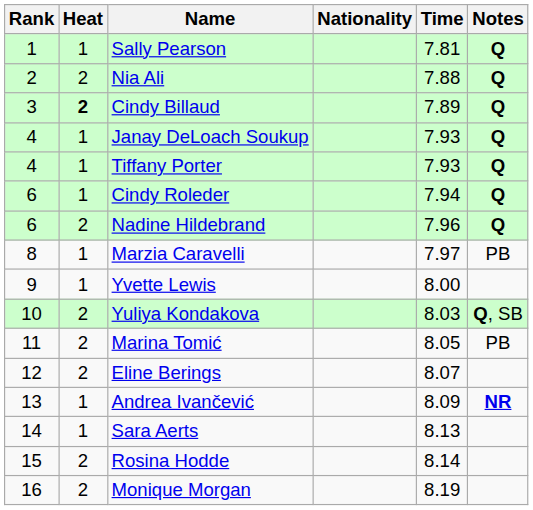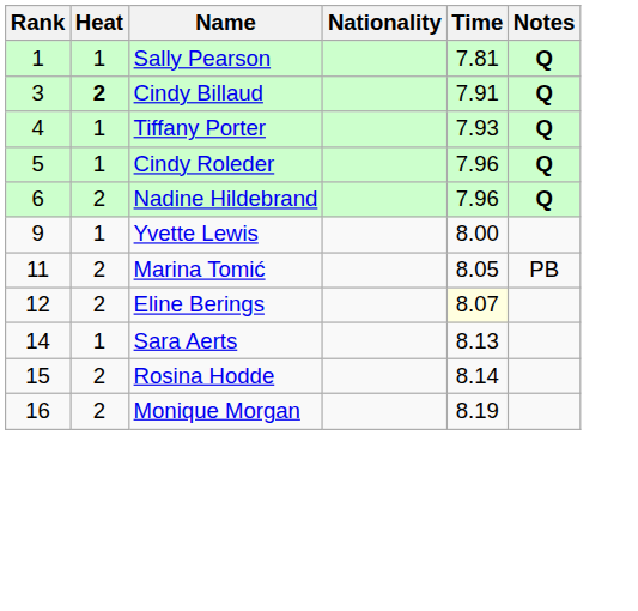 <table class="wikitable sortable" style="text-align:center">
 <tr>
 <th>Rank</th>
 <th>Heat</th>
 <th>Name</th>
 <th>Nationality</th>
 <th>Time</th>
 <th>Notes</th>
 </tr>
 <tr bgcolor=#ccffcc>
 <td>1</td>
 <td>1</td>
 <td align=left><a href='#'>Sally Pearson</a></td>
 <td align=left></td>
 <td>7.81</td>
 <td><strong>Q</strong></td>
 </tr>
 <tr bgcolor=#ccffcc>
-<td>2</td>
-<td>2</td>
-<td align=left><a href='#'>Nia Ali</a></td>
-<td align=left></td>
-<td>7.88</td>
-<td><strong>Q</strong></td>
-</tr>
-<tr bgcolor=#ccffcc>
 <td>3</td>
 <td><strong>2</strong></td>
 <td align=left><a href='#'>Cindy Billaud</a></td>
 <td align=left></td>
-<td>7.89</td>
-<td><strong>Q</strong></td>
-</tr>
-<tr bgcolor=#ccffcc>
-<td>4</td>
-<td>1</td>
-<td align=left><a href='#'>Janay DeLoach Soukup</a></td>
-<td align=left></td>
-<td>7.93</td>
+<td>7.91</td>
 <td><strong>Q</strong></td>
 </tr>
 <tr bgcolor=#ccffcc>
 <td>4</td>
 <td>1</td>
 <td align=left><a href='#'>Tiffany Porter</a></td>
 <td align=left></td>
 <td>7.93</td>
 <td><strong>Q</strong></td>
 </tr>
 <tr bgcolor=#ccffcc>
-<td>6</td>
+<td>5</td>
 <td>1</td>
 <td align=left><a href='#'>Cindy Roleder</a></td>
 <td align=left></td>
-<td>7.94</td>
+<td>7.96</td>
 <td><strong>Q</strong></td>
 </tr>
 <tr bgcolor=#ccffcc>
 <td>6</td>
 <td>2</td>
 <td align=left><a href='#'>Nadine Hildebrand</a></td>
 <td align=left></td>
 <td>7.96</td>
 <td><strong>Q</strong></td>
 </tr>
 <tr>
-<td>8</td>
-<td>1</td>
-<td align=left><a href='#'>Marzia Caravelli</a></td>
-<td align=left></td>
-<td>7.97</td>
-<td>PB</td>
-</tr>
-<tr>
 <td>9</td>
 <td>1</td>
 <td align=left><a href='#'>Yvette Lewis</a></td>
 <td align=left></td>
 <td>8.00</td>
 <td></td>
-</tr>
-<tr bgcolor=#ccffcc>
-<td>10</td>
-<td>2</td>
-<td align=left><a href='#'>Yuliya Kondakova</a></td>
-<td align=left></td>
-<td>8.03</td>
-<td><strong>Q</strong>, SB</td>
 </tr>
 <tr>
 <td>11</td>
 <td>2</td>
 <td align=left><a href='#'>Marina Tomić</a></td>
 <td align=left></td>
 <td>8.05</td>
 <td>PB</td>
 </tr>
 <tr>
 <td>12</td>
 <td>2</td>
 <td align=left><a href='#'>Eline Berings</a></td>
 <td align=left></td>
-<td>8.07</td>
+<td style="background: lightyellow;">8.07</td>
 <td></td>
-</tr>
-<tr>
-<td>13</td>
-<td>1</td>
-<td align=left><a href='#'>Andrea Ivančević</a></td>
-<td align=left></td>
-<td>8.09</td>
-<td><strong><a href='#'>NR</a></strong></td>
 </tr>
 <tr>
 <td>14</td>
 <td>1</td>
 <td align=left><a href='#'>Sara Aerts</a></td>
 <td align=left></td>
 <td>8.13</td>
 <td></td>
 </tr>
 <tr>
 <td>15</td>
 <td>2</td>
 <td align=left><a href='#'>Rosina Hodde</a></td>
 <td align=left></td>
 <td>8.14</td>
 <td></td>
 </tr>
 <tr>
 <td>16</td>
 <td>2</td>
 <td align=left><a href='#'>Monique Morgan</a></td>
 <td align=left></td>
 <td>8.19</td>
 <td></td>
 </tr>
 </table>
